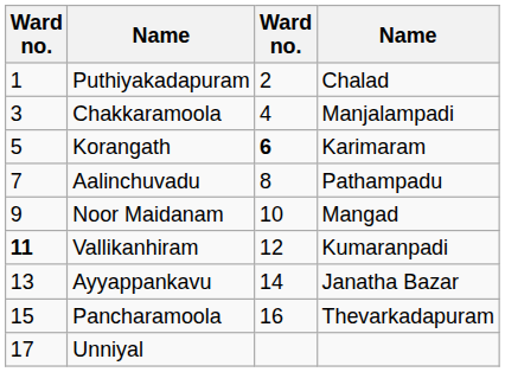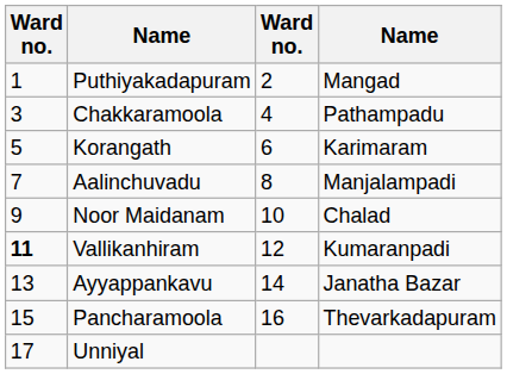 <table class="wikitable sortable" style="font-size: 95%;">
 <tr>
 <th width="20px">Ward no.</th>
 <th width="75px">Name</th>
 <th width="20px">Ward no.</th>
 <th width="75px">Name</th>
 </tr>
 <tr>
 <td>1</td>
 <td>Puthiyakadapuram</td>
 <td>2</td>
-<td>Chalad</td>
+<td>Mangad</td>
 </tr>
 <tr>
 <td>3</td>
 <td>Chakkaramoola</td>
 <td>4</td>
-<td>Manjalampadi</td>
+<td>Pathampadu</td>
 </tr>
 <tr>
 <td>5</td>
 <td>Korangath</td>
-<td><strong>6</strong></td>
+<td>6</td>
 <td>Karimaram</td>
 </tr>
 <tr>
 <td>7</td>
 <td>Aalinchuvadu</td>
 <td>8</td>
-<td>Pathampadu</td>
+<td>Manjalampadi</td>
 </tr>
 <tr>
 <td>9</td>
 <td>Noor Maidanam</td>
 <td>10</td>
-<td>Mangad</td>
+<td>Chalad</td>
 </tr>
 <tr>
 <td><strong>11</strong></td>
 <td>Vallikanhiram</td>
 <td>12</td>
 <td>Kumaranpadi</td>
 </tr>
 <tr>
 <td>13</td>
 <td>Ayyappankavu</td>
 <td>14</td>
 <td>Janatha Bazar</td>
 </tr>
 <tr>
 <td>15</td>
 <td>Pancharamoola</td>
 <td>16</td>
 <td>Thevarkadapuram</td>
 </tr>
 <tr>
 <td>17</td>
 <td>Unniyal</td>
 <td></td>
 <td></td>
 </tr>
 </table>
